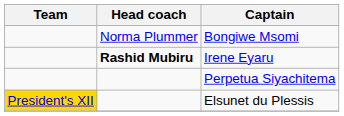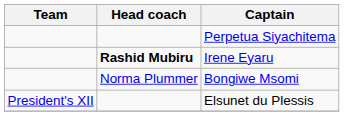 <table class="wikitable collapsible">
 <tr>
 <th>Team</th>
 <th>Head coach</th>
 <th>Captain</th>
 </tr>
 <tr>
 <td></td>
-<td><a href='#'>Norma Plummer</a></td>
-<td><a href='#'>Bongiwe Msomi</a></td>
+<td></td>
+<td><a href='#'>Perpetua Siyachitema</a></td>
 </tr>
 <tr>
 <td></td>
 <td><strong>Rashid Mubiru</strong></td>
 <td><a href='#'>Irene Eyaru</a></td>
 </tr>
 <tr>
 <td></td>
-<td></td>
-<td><a href='#'>Perpetua Siyachitema</a></td>
+<td><a href='#'>Norma Plummer</a></td>
+<td><a href='#'>Bongiwe Msomi</a></td>
 </tr>
 <tr>
-<td style="background: gold;"> <a href='#'>President's XII</a></td>
+<td> <a href='#'>President's XII</a></td>
 <td></td>
 <td>Elsunet du Plessis</td>
 </tr>
 <tr>
 </tr>
 </table>
